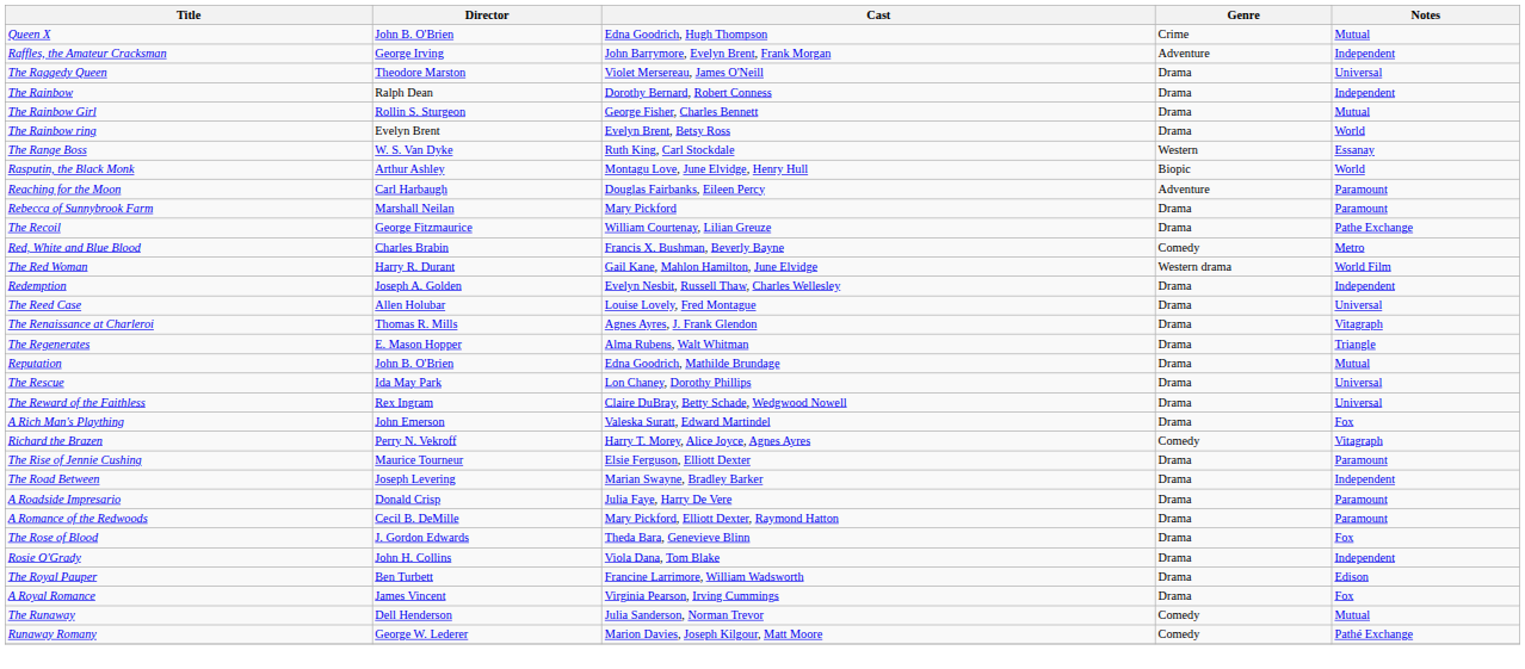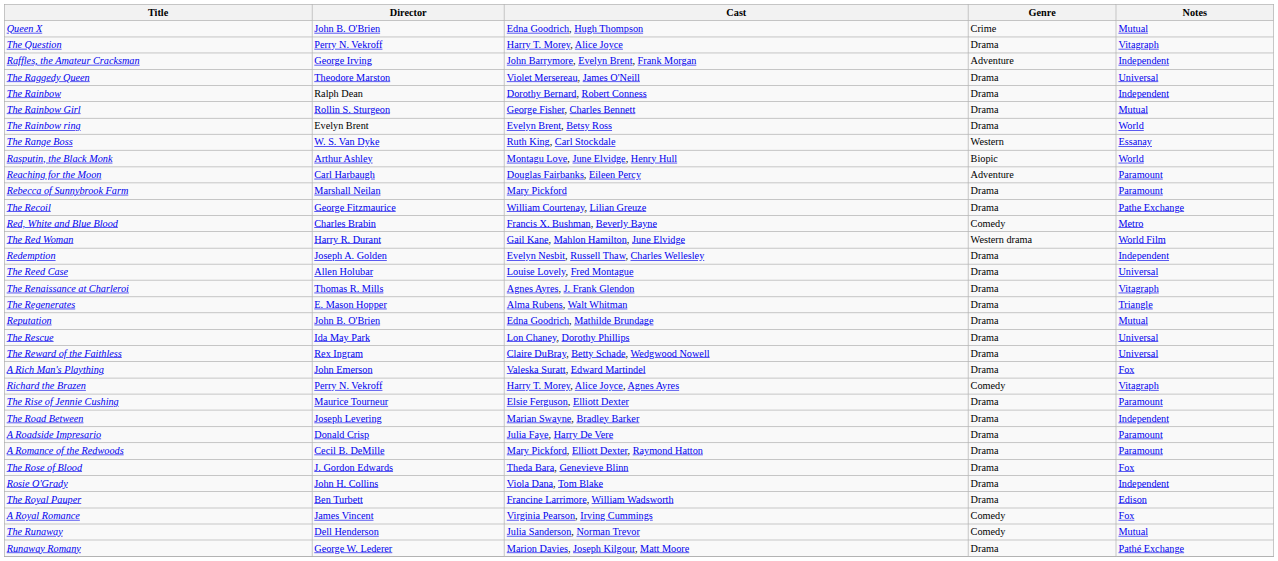 <table class="wikitable" width= "100%">
 <tr>
 <th>Title</th>
 <th>Director</th>
 <th>Cast</th>
 <th>Genre</th>
 <th>Notes</th>
 </tr>
 <tr>
 <td><em><a href='#'>Queen X</a></em></td>
 <td><a href='#'>John B. O'Brien</a></td>
 <td><a href='#'>Edna Goodrich</a>, <a href='#'>Hugh Thompson</a></td>
 <td>Crime</td>
 <td><a href='#'>Mutual</a></td>
+</tr>
+<tr>
+<td><em><a href='#'>The Question</a></em></td>
+<td><a href='#'>Perry N. Vekroff</a></td>
+<td><a href='#'>Harry T. Morey</a>, <a href='#'>Alice Joyce</a></td>
+<td>Drama</td>
+<td><a href='#'>Vitagraph</a></td>
 </tr>
 <tr>
 <td><em><a href='#'>Raffles, the Amateur Cracksman</a></em></td>
 <td><a href='#'>George Irving</a></td>
 <td><a href='#'>John Barrymore</a>, <a href='#'>Evelyn Brent</a>, <a href='#'>Frank Morgan</a></td>
 <td>Adventure</td>
 <td><a href='#'>Independent</a></td>
 </tr>
 <tr>
 <td><em><a href='#'>The Raggedy Queen</a></em></td>
 <td><a href='#'>Theodore Marston</a></td>
 <td><a href='#'>Violet Mersereau</a>, <a href='#'>James O'Neill</a></td>
 <td>Drama</td>
 <td><a href='#'>Universal</a></td>
 </tr>
 <tr>
 <td><em><a href='#'>The Rainbow</a></em></td>
 <td>Ralph Dean</td>
 <td><a href='#'>Dorothy Bernard</a>, <a href='#'>Robert Conness</a></td>
 <td>Drama</td>
 <td><a href='#'>Independent</a></td>
 </tr>
 <tr>
 <td><em><a href='#'>The Rainbow Girl</a></em></td>
 <td><a href='#'>Rollin S. Sturgeon</a></td>
 <td><a href='#'>George Fisher</a>, <a href='#'>Charles Bennett</a></td>
 <td>Drama</td>
 <td><a href='#'>Mutual</a></td>
 </tr>
 <tr>
 <td><em><a href='#'>The Rainbow ring</a></em></td>
 <td>Evelyn Brent</td>
 <td><a href='#'>Evelyn Brent</a>, <a href='#'>Betsy Ross</a></td>
 <td>Drama</td>
 <td><a href='#'>World</a></td>
 </tr>
 <tr>
 <td><em><a href='#'>The Range Boss</a></em></td>
 <td><a href='#'>W. S. Van Dyke</a></td>
 <td><a href='#'>Ruth King</a>, <a href='#'>Carl Stockdale</a></td>
 <td>Western</td>
 <td><a href='#'>Essanay</a></td>
 </tr>
 <tr>
 <td><em><a href='#'>Rasputin, the Black Monk</a></em></td>
 <td><a href='#'>Arthur Ashley</a></td>
 <td><a href='#'>Montagu Love</a>, <a href='#'>June Elvidge</a>, <a href='#'>Henry Hull</a></td>
 <td>Biopic</td>
 <td><a href='#'>World</a></td>
 </tr>
 <tr>
 <td><em><a href='#'>Reaching for the Moon</a></em></td>
 <td><a href='#'>Carl Harbaugh</a></td>
 <td><a href='#'>Douglas Fairbanks</a>, <a href='#'>Eileen Percy</a></td>
 <td>Adventure</td>
 <td><a href='#'>Paramount</a></td>
 </tr>
 <tr>
 <td><em><a href='#'>Rebecca of Sunnybrook Farm</a></em></td>
 <td><a href='#'>Marshall Neilan</a></td>
 <td><a href='#'>Mary Pickford</a></td>
 <td>Drama</td>
 <td><a href='#'>Paramount</a></td>
 </tr>
 <tr>
 <td><em><a href='#'>The Recoil</a></em></td>
 <td><a href='#'>George Fitzmaurice</a></td>
 <td><a href='#'>William Courtenay</a>, <a href='#'>Lilian Greuze</a></td>
 <td>Drama</td>
 <td><a href='#'>Pathe Exchange</a></td>
 </tr>
 <tr>
 <td><em><a href='#'>Red, White and Blue Blood</a></em></td>
 <td><a href='#'>Charles Brabin</a></td>
 <td><a href='#'>Francis X. Bushman</a>, <a href='#'>Beverly Bayne</a></td>
 <td>Comedy</td>
 <td><a href='#'>Metro</a></td>
 </tr>
 <tr>
 <td><em><a href='#'>The Red Woman</a></em></td>
 <td><a href='#'>Harry R. Durant</a></td>
 <td><a href='#'>Gail Kane</a>, <a href='#'>Mahlon Hamilton</a>, <a href='#'>June Elvidge</a></td>
 <td>Western drama</td>
 <td><a href='#'>World Film</a></td>
 </tr>
 <tr>
 <td><em><a href='#'>Redemption</a></em></td>
 <td><a href='#'>Joseph A. Golden</a></td>
 <td><a href='#'>Evelyn Nesbit</a>, <a href='#'>Russell Thaw</a>, <a href='#'>Charles Wellesley</a></td>
 <td>Drama</td>
 <td><a href='#'>Independent</a></td>
 </tr>
 <tr>
 <td><em><a href='#'>The Reed Case</a></em></td>
 <td><a href='#'>Allen Holubar</a></td>
 <td><a href='#'>Louise Lovely</a>, <a href='#'>Fred Montague</a></td>
 <td>Drama</td>
 <td><a href='#'>Universal</a></td>
 </tr>
 <tr>
 <td><em><a href='#'>The Renaissance at Charleroi</a></em></td>
 <td><a href='#'>Thomas R. Mills</a></td>
 <td><a href='#'>Agnes Ayres</a>, <a href='#'>J. Frank Glendon</a></td>
 <td>Drama</td>
 <td><a href='#'>Vitagraph</a></td>
 </tr>
 <tr>
 <td><em><a href='#'>The Regenerates</a></em></td>
 <td><a href='#'>E. Mason Hopper</a></td>
 <td><a href='#'>Alma Rubens</a>, <a href='#'>Walt Whitman</a></td>
 <td>Drama</td>
 <td><a href='#'>Triangle</a></td>
 </tr>
 <tr>
 <td><em><a href='#'>Reputation</a></em></td>
 <td><a href='#'>John B. O'Brien</a></td>
 <td><a href='#'>Edna Goodrich</a>, <a href='#'>Mathilde Brundage</a></td>
 <td>Drama</td>
 <td><a href='#'>Mutual</a></td>
 </tr>
 <tr>
 <td><em><a href='#'>The Rescue</a></em></td>
 <td><a href='#'>Ida May Park</a></td>
 <td><a href='#'>Lon Chaney</a>, <a href='#'>Dorothy Phillips</a></td>
 <td>Drama</td>
 <td><a href='#'>Universal</a></td>
 </tr>
 <tr>
 <td><em><a href='#'>The Reward of the Faithless</a></em></td>
 <td><a href='#'>Rex Ingram</a></td>
 <td><a href='#'>Claire DuBray</a>, <a href='#'>Betty Schade</a>, <a href='#'>Wedgwood Nowell</a></td>
 <td>Drama</td>
 <td><a href='#'>Universal</a></td>
 </tr>
 <tr>
 <td><em><a href='#'>A Rich Man's Plaything</a></em></td>
 <td><a href='#'>John Emerson</a></td>
 <td><a href='#'>Valeska Suratt</a>, <a href='#'>Edward Martindel</a></td>
 <td>Drama</td>
 <td><a href='#'>Fox</a></td>
 </tr>
 <tr>
 <td><em><a href='#'>Richard the Brazen</a></em></td>
 <td><a href='#'>Perry N. Vekroff</a></td>
 <td><a href='#'>Harry T. Morey</a>, <a href='#'>Alice Joyce</a>, <a href='#'>Agnes Ayres</a></td>
 <td>Comedy</td>
 <td><a href='#'>Vitagraph</a></td>
 </tr>
 <tr>
 <td><em><a href='#'>The Rise of Jennie Cushing</a></em></td>
 <td><a href='#'>Maurice Tourneur</a></td>
 <td><a href='#'>Elsie Ferguson</a>, <a href='#'>Elliott Dexter</a></td>
 <td>Drama</td>
 <td><a href='#'>Paramount</a></td>
 </tr>
 <tr>
 <td><em><a href='#'>The Road Between</a></em></td>
 <td><a href='#'>Joseph Levering</a></td>
 <td><a href='#'>Marian Swayne</a>, <a href='#'>Bradley Barker</a></td>
 <td>Drama</td>
 <td><a href='#'>Independent</a></td>
 </tr>
 <tr>
 <td><em><a href='#'>A Roadside Impresario</a></em></td>
 <td><a href='#'>Donald Crisp</a></td>
 <td><a href='#'>Julia Faye</a>, <a href='#'>Harry De Vere</a></td>
 <td>Drama</td>
 <td><a href='#'>Paramount</a></td>
 </tr>
 <tr>
 <td><em><a href='#'>A Romance of the Redwoods</a></em></td>
 <td><a href='#'>Cecil B. DeMille</a></td>
 <td><a href='#'>Mary Pickford</a>, <a href='#'>Elliott Dexter</a>, <a href='#'>Raymond Hatton</a></td>
 <td>Drama</td>
 <td><a href='#'>Paramount</a></td>
 </tr>
 <tr>
 <td><em><a href='#'>The Rose of Blood</a></em></td>
 <td><a href='#'>J. Gordon Edwards</a></td>
 <td><a href='#'>Theda Bara</a>, <a href='#'>Genevieve Blinn</a></td>
 <td>Drama</td>
 <td><a href='#'>Fox</a></td>
 </tr>
 <tr>
 <td><em><a href='#'>Rosie O'Grady</a></em></td>
 <td><a href='#'>John H. Collins</a></td>
 <td><a href='#'>Viola Dana</a>, <a href='#'>Tom Blake</a></td>
 <td>Drama</td>
 <td><a href='#'>Independent</a></td>
 </tr>
 <tr>
 <td><em><a href='#'>The Royal Pauper</a></em></td>
 <td><a href='#'>Ben Turbett</a></td>
 <td><a href='#'>Francine Larrimore</a>, <a href='#'>William Wadsworth</a></td>
 <td>Drama</td>
 <td><a href='#'>Edison</a></td>
 </tr>
 <tr>
 <td><em><a href='#'>A Royal Romance</a></em></td>
 <td><a href='#'>James Vincent</a></td>
 <td><a href='#'>Virginia Pearson</a>, <a href='#'>Irving Cummings</a></td>
-<td>Drama</td>
+<td>Comedy</td>
 <td><a href='#'>Fox</a></td>
 </tr>
 <tr>
 <td><em><a href='#'>The Runaway</a></em></td>
 <td><a href='#'>Dell Henderson</a></td>
 <td><a href='#'>Julia Sanderson</a>, <a href='#'>Norman Trevor</a></td>
 <td>Comedy</td>
 <td><a href='#'>Mutual</a></td>
 </tr>
 <tr>
 <td><em><a href='#'>Runaway Romany</a></em></td>
 <td><a href='#'>George W. Lederer</a></td>
 <td><a href='#'>Marion Davies</a>, <a href='#'>Joseph Kilgour</a>, <a href='#'>Matt Moore</a></td>
-<td>Comedy</td>
+<td>Drama</td>
 <td><a href='#'>Pathé Exchange</a></td>
 </tr>
 <tr>
 </tr>
 </table>
